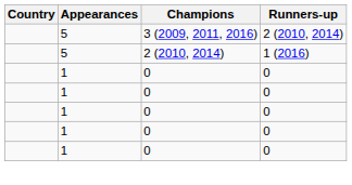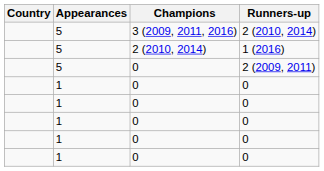 <table class="wikitable sortable" style="text-align:left;">
 <tr rank>
 <th>Country</th>
 <th>Appearances</th>
 <th>Champions</th>
 <th>Runners-up</th>
 </tr>
 <tr>
 <td align=left></td>
 <td>5</td>
 <td>3 (<a href='#'>2009</a>, <a href='#'>2011</a>, <a href='#'>2016</a>)</td>
 <td>2 (<a href='#'>2010</a>, <a href='#'>2014</a>)</td>
 </tr>
 <tr>
 <td align=left></td>
 <td>5</td>
 <td>2 (<a href='#'>2010</a>, <a href='#'>2014</a>)</td>
 <td>1 (<a href='#'>2016</a>)</td>
+</tr>
+<tr>
+<td align=left></td>
+<td>5</td>
+<td>0</td>
+<td>2 (<a href='#'>2009</a>, <a href='#'>2011</a>)</td>
 </tr>
 <tr>
 <td align=left></td>
 <td>1</td>
 <td>0</td>
 <td>0</td>
 </tr>
 <tr>
 <td align=left></td>
 <td>1</td>
 <td>0</td>
 <td>0</td>
 </tr>
 <tr>
 <td align=left></td>
 <td>1</td>
 <td>0</td>
 <td>0</td>
 </tr>
 <tr>
 <td align=left></td>
 <td>1</td>
 <td>0</td>
 <td>0</td>
 </tr>
 <tr>
 <td align=left></td>
 <td>1</td>
 <td>0</td>
 <td>0</td>
 </tr>
 </table>
